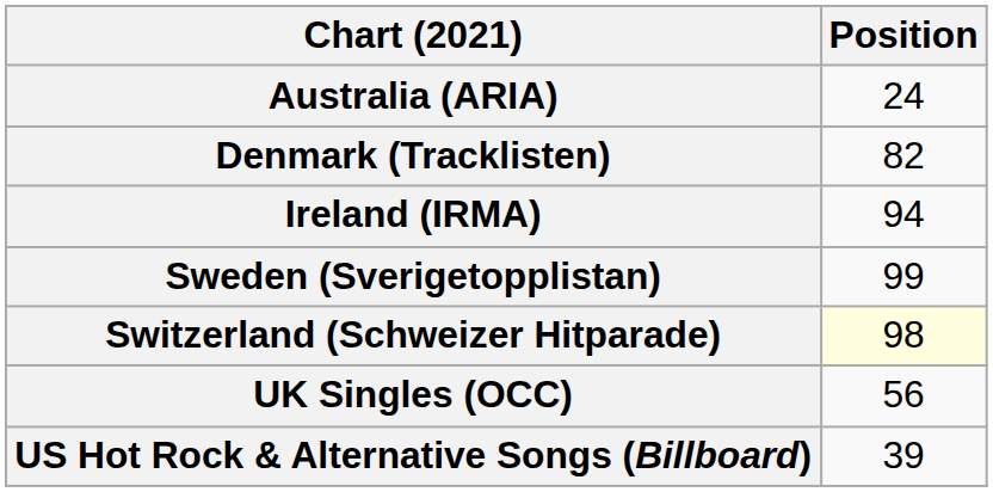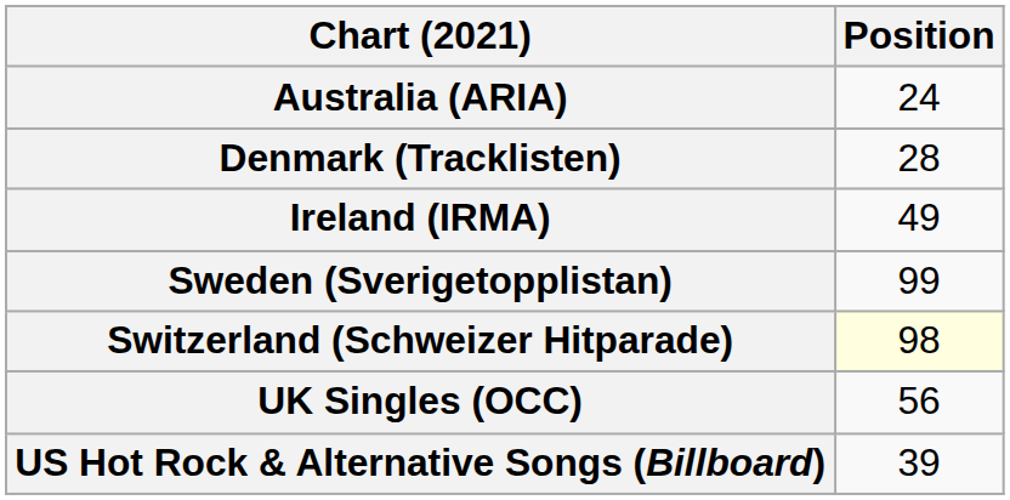 <table class="wikitable sortable plainrowheaders" style="text-align:center">
 <tr>
 <th scope="col">Chart (2021)</th>
 <th scope="col">Position</th>
 </tr>
 <tr>
 <th scope="row">Australia (ARIA)</th>
 <td>24</td>
 </tr>
 <tr>
 <th scope="row">Denmark (Tracklisten)</th>
-<td>82</td>
+<td>28</td>
 </tr>
 <tr>
 <th scope="row">Ireland (IRMA)</th>
-<td>94</td>
+<td>49</td>
 </tr>
 <tr>
 <th scope="row">Sweden (Sverigetopplistan)</th>
 <td>99</td>
 </tr>
 <tr>
 <th scope="row">Switzerland (Schweizer Hitparade)</th>
 <td style="background: lightyellow;">98</td>
 </tr>
 <tr>
 <th scope="row">UK Singles (OCC)</th>
 <td>56</td>
 </tr>
 <tr>
 <th scope="row">US Hot Rock & Alternative Songs (<em>Billboard</em>)</th>
 <td>39</td>
 </tr>
 </table>
